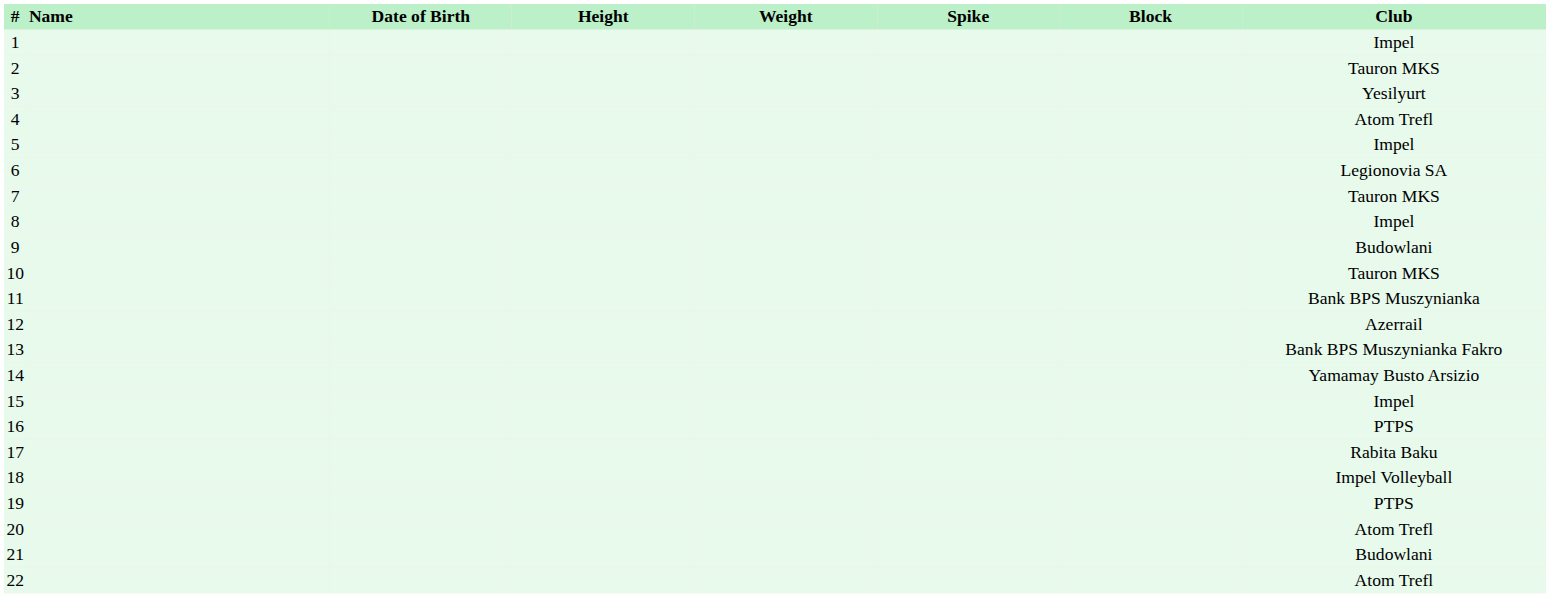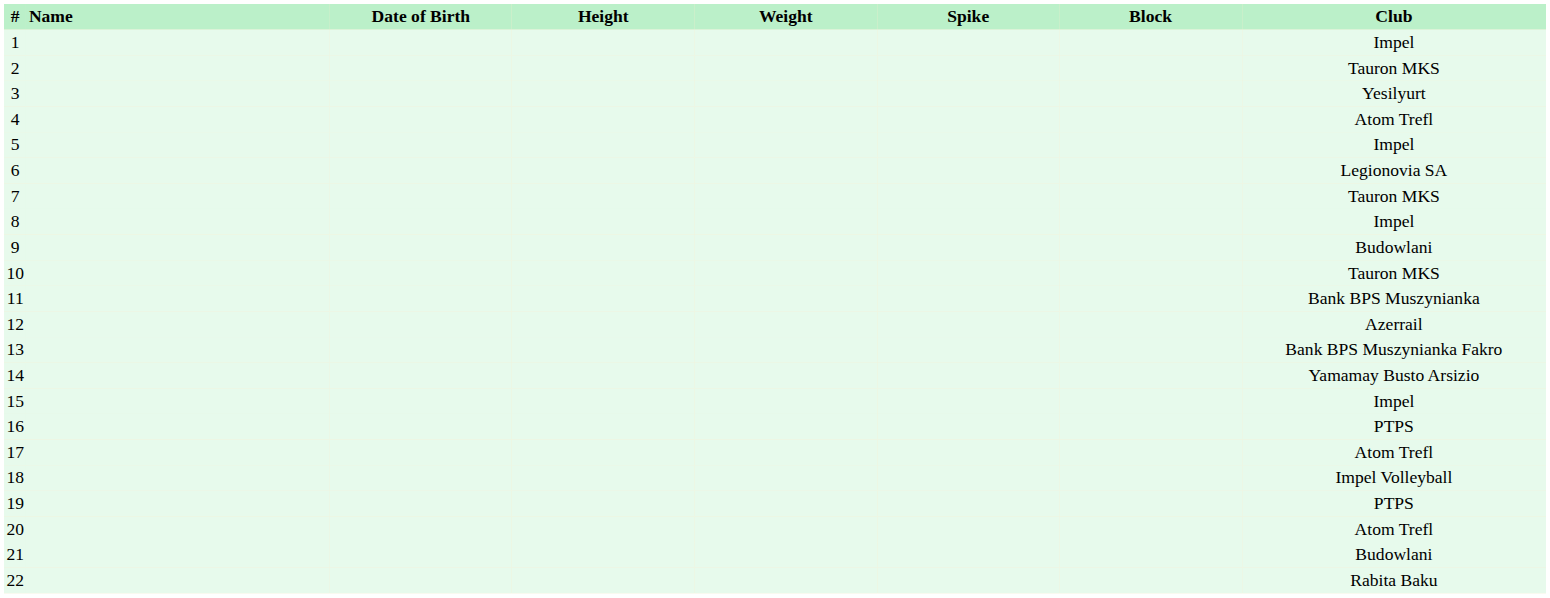 <table border=0 cellpadding=2 cellspacing=0  |- bgcolor=#FFECCE style="text-align:center; font-size:90%; width:100%">
 <tr bgcolor=#BBF0C9>
 <th>#</th>
 <th align=left width=20%>Name</th>
 <th width=12%>Date of Birth</th>
 <th width=12%>Height</th>
 <th width=12%>Weight</th>
 <th width=12%>Spike</th>
 <th width=12%>Block</th>
 <th width=20%>Club</th>
 </tr>
 <tr bgcolor=#E7FAEC>
 <td>1</td>
 <td align=left></td>
 <td align=right></td>
 <td></td>
 <td></td>
 <td></td>
 <td></td>
 <td>Impel</td>
 </tr>
 <tr bgcolor=#E7FAEC>
 <td>2</td>
 <td align=left></td>
 <td align=right></td>
 <td></td>
 <td></td>
 <td></td>
 <td></td>
 <td>Tauron MKS</td>
 </tr>
 <tr bgcolor=#E7FAEC>
 <td>3</td>
 <td align=left></td>
 <td align=right></td>
 <td></td>
 <td></td>
 <td></td>
 <td></td>
 <td>Yesilyurt</td>
 </tr>
 <tr bgcolor=#E7FAEC>
 <td>4</td>
 <td align=left></td>
 <td align=right></td>
 <td></td>
 <td></td>
 <td></td>
 <td></td>
 <td>Atom Trefl</td>
 </tr>
 <tr bgcolor=#E7FAEC>
 <td>5</td>
 <td align=left></td>
 <td align=right></td>
 <td></td>
 <td></td>
 <td></td>
 <td></td>
 <td>Impel</td>
 </tr>
 <tr bgcolor=#E7FAEC>
 <td>6</td>
 <td align=left></td>
 <td align=right></td>
 <td></td>
 <td></td>
 <td></td>
 <td></td>
 <td>Legionovia SA</td>
 </tr>
 <tr bgcolor=#E7FAEC>
 <td>7</td>
 <td align=left></td>
 <td align=right></td>
 <td></td>
 <td></td>
 <td></td>
 <td></td>
 <td>Tauron MKS</td>
 </tr>
 <tr bgcolor=#E7FAEC>
 <td>8</td>
 <td align=left></td>
 <td align=right></td>
 <td></td>
 <td></td>
 <td></td>
 <td></td>
 <td>Impel</td>
 </tr>
 <tr bgcolor=#E7FAEC>
 <td>9</td>
 <td align=left></td>
 <td align=right></td>
 <td></td>
 <td></td>
 <td></td>
 <td></td>
 <td>Budowlani</td>
 </tr>
 <tr bgcolor=#E7FAEC>
 <td>10</td>
 <td align=left></td>
 <td align=right></td>
 <td></td>
 <td></td>
 <td></td>
 <td></td>
 <td>Tauron MKS</td>
 </tr>
 <tr bgcolor=#E7FAEC>
 <td>11</td>
 <td align=left></td>
 <td align=right></td>
 <td></td>
 <td></td>
 <td></td>
 <td></td>
 <td>Bank BPS Muszynianka</td>
 </tr>
 <tr bgcolor=#E7FAEC>
 <td>12</td>
 <td align=left></td>
 <td align=right></td>
 <td></td>
 <td></td>
 <td></td>
 <td></td>
 <td>Azerrail</td>
 </tr>
 <tr bgcolor=#E7FAEC>
 <td>13</td>
 <td align=left></td>
 <td align=right></td>
 <td></td>
 <td></td>
 <td></td>
 <td></td>
 <td>Bank BPS Muszynianka Fakro</td>
 </tr>
 <tr bgcolor=#E7FAEC>
 <td>14</td>
 <td align=left></td>
 <td align=right></td>
 <td></td>
 <td></td>
 <td></td>
 <td></td>
 <td>Yamamay Busto Arsizio</td>
 </tr>
 <tr bgcolor=#E7FAEC>
 <td>15</td>
 <td align=left></td>
 <td align=right></td>
 <td></td>
 <td></td>
 <td></td>
 <td></td>
 <td>Impel</td>
 </tr>
 <tr bgcolor=#E7FAEC>
 <td>16</td>
 <td align=left></td>
 <td align=right></td>
 <td></td>
 <td></td>
 <td></td>
 <td></td>
 <td>PTPS</td>
 </tr>
 <tr bgcolor=#E7FAEC>
 <td>17</td>
 <td align=left></td>
 <td align=right></td>
 <td></td>
 <td></td>
 <td></td>
 <td></td>
-<td>Rabita Baku</td>
+<td>Atom Trefl</td>
 </tr>
 <tr bgcolor=#E7FAEC>
 <td>18</td>
 <td align=left></td>
 <td align=right></td>
 <td></td>
 <td></td>
 <td></td>
 <td></td>
 <td>Impel Volleyball</td>
 </tr>
 <tr bgcolor=#E7FAEC>
 <td>19</td>
 <td align=left></td>
 <td align=right></td>
 <td></td>
 <td></td>
 <td></td>
 <td></td>
 <td>PTPS</td>
 </tr>
 <tr bgcolor=#E7FAEC>
 <td>20</td>
 <td align=left></td>
 <td align=right></td>
 <td></td>
 <td></td>
 <td></td>
 <td></td>
 <td>Atom Trefl</td>
 </tr>
 <tr bgcolor=#E7FAEC>
 <td>21</td>
 <td align=left></td>
 <td align=right></td>
 <td></td>
 <td></td>
 <td></td>
 <td></td>
 <td>Budowlani</td>
 </tr>
 <tr bgcolor=#E7FAEC>
 <td>22</td>
 <td align=left></td>
 <td align=right></td>
 <td></td>
 <td></td>
 <td></td>
 <td></td>
-<td>Atom Trefl</td>
+<td>Rabita Baku</td>
 </tr>
 </table>
